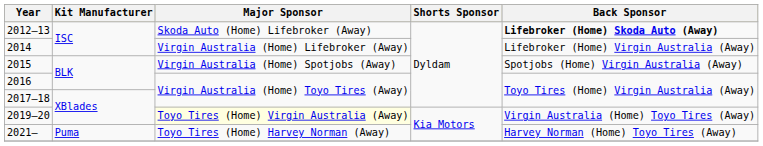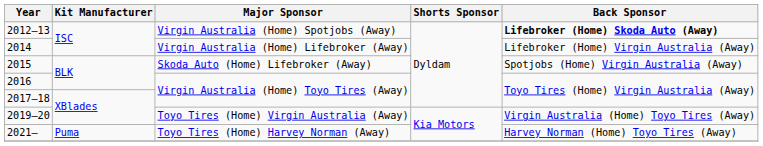 <table class="wikitable sortable" style="font-size:90%">
 <tr style="background:#bdb76b;">
 <th>Year</th>
 <th>Kit Manufacturer</th>
 <th>Major Sponsor</th>
 <th>Shorts Sponsor</th>
 <th>Back Sponsor</th>
 </tr>
 <tr>
 <td>2012–13</td>
 <td rowspan=2><a href='#'>ISC</a></td>
-<td><a href='#'>Skoda Auto</a> (Home) Lifebroker (Away)</td>
+<td><a href='#'>Virgin Australia</a> (Home) Spotjobs (Away)</td>
 <td rowspan=5>Dyldam</td>
 <td><strong>Lifebroker (Home) <a href='#'>Skoda Auto</a> (Away)</strong></td>
 </tr>
 <tr>
 <td>2014</td>
 <td><a href='#'>Virgin Australia</a> (Home) Lifebroker (Away)</td>
 <td>Lifebroker (Home) <a href='#'>Virgin Australia</a> (Away)</td>
 </tr>
 <tr>
 <td>2015</td>
 <td rowspan=2><a href='#'>BLK</a></td>
-<td><a href='#'>Virgin Australia</a> (Home) Spotjobs (Away)</td>
+<td><a href='#'>Skoda Auto</a> (Home) Lifebroker (Away)</td>
 <td>Spotjobs (Home) <a href='#'>Virgin Australia</a> (Away)</td>
 </tr>
 <tr>
 <td>2016</td>
 <td rowspan=2><a href='#'>Virgin Australia</a> (Home) <a href='#'>Toyo Tires</a> (Away)</td>
 <td rowspan=2><a href='#'>Toyo Tires</a> (Home) <a href='#'>Virgin Australia</a> (Away)</td>
 </tr>
 <tr>
 <td>2017–18</td>
 <td rowspan=2><a href='#'>XBlades</a></td>
 </tr>
 <tr>
 <td>2019–20</td>
-<td style="background: lightyellow;"><a href='#'>Toyo Tires</a> (Home) <a href='#'>Virgin Australia</a> (Away)</td>
+<td><a href='#'>Toyo Tires</a> (Home) <a href='#'>Virgin Australia</a> (Away)</td>
 <td rowspan="2"><a href='#'>Kia Motors</a></td>
 <td><a href='#'>Virgin Australia</a> (Home) <a href='#'>Toyo Tires</a> (Away)</td>
 </tr>
 <tr>
 <td>2021–</td>
 <td><a href='#'>Puma</a></td>
 <td><a href='#'>Toyo Tires</a> (Home) <a href='#'>Harvey Norman</a> (Away)</td>
 <td><a href='#'>Harvey Norman</a> (Home) <a href='#'>Toyo Tires</a> (Away)</td>
 </tr>
 <tr>
 </tr>
 </table>
